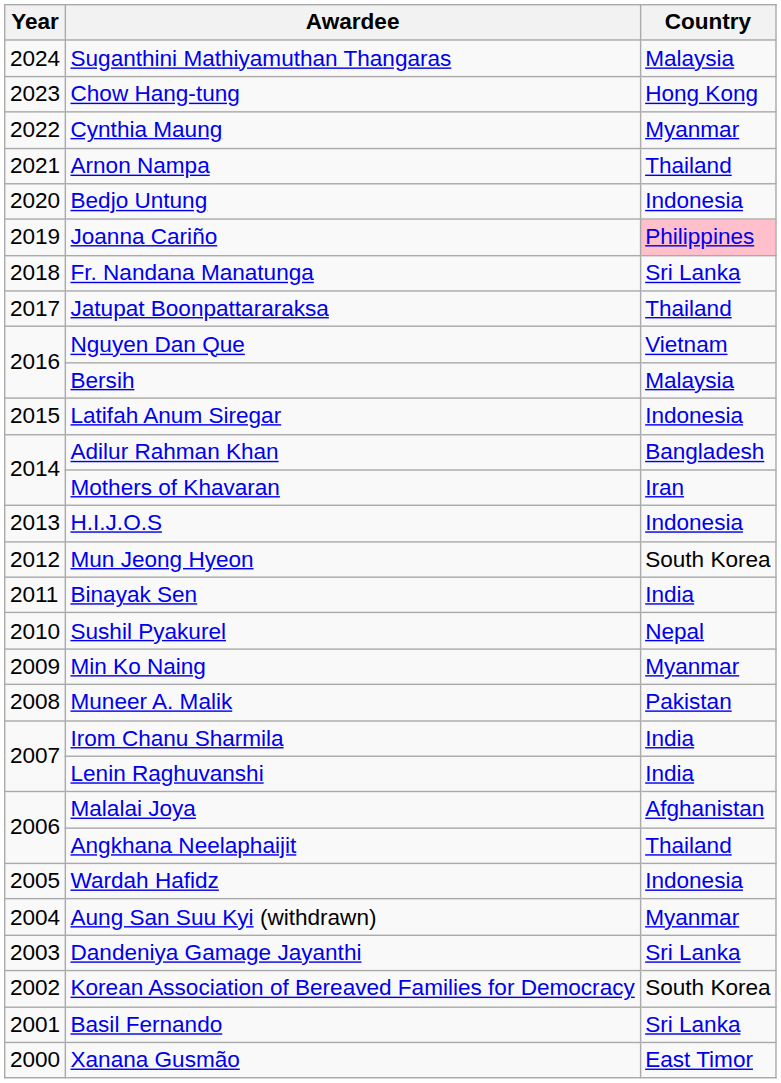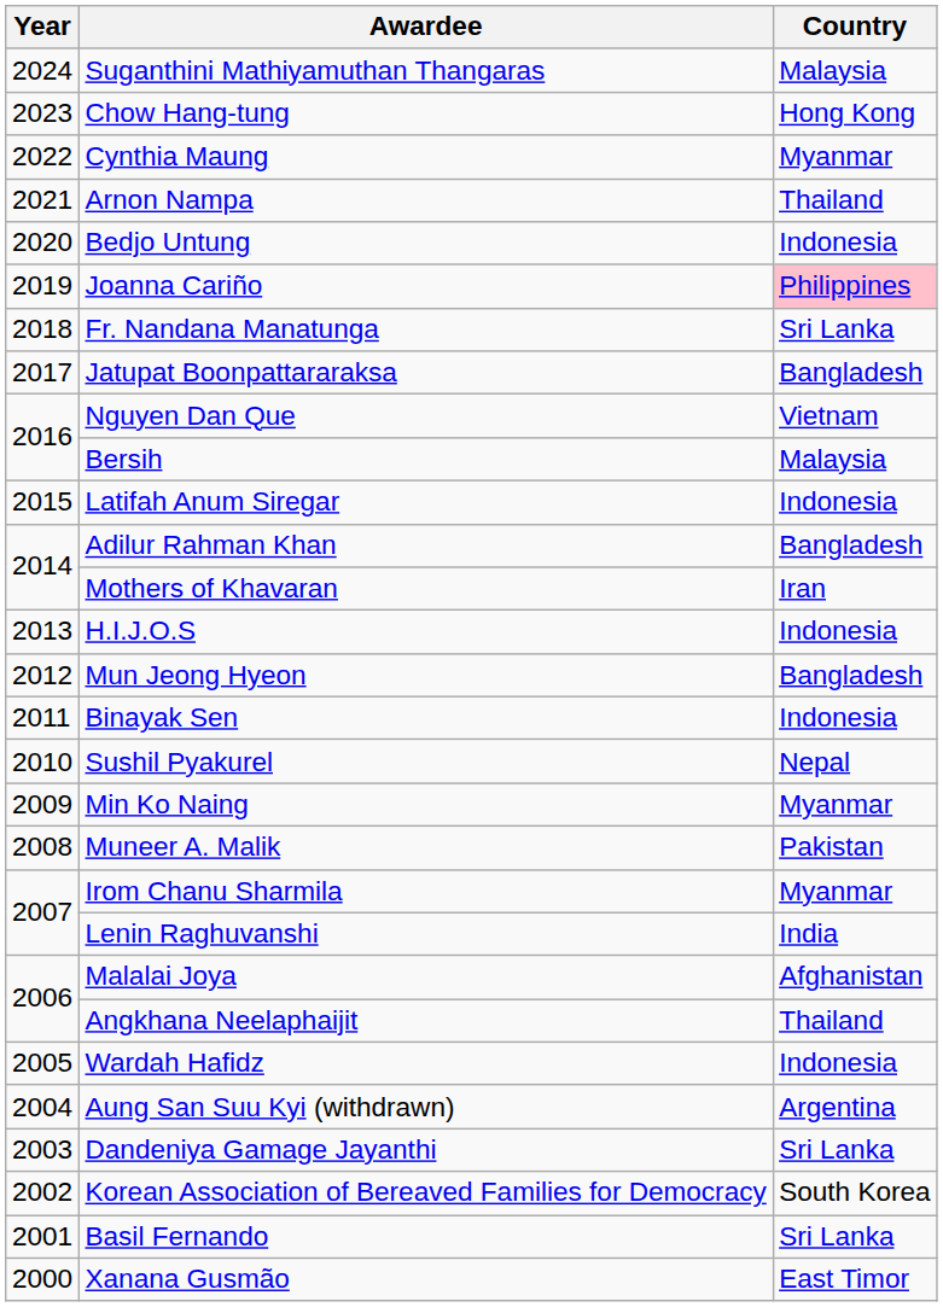 <table class="wikitable sortable">
 <tr>
 <th>Year</th>
 <th>Awardee</th>
 <th>Country</th>
 </tr>
 <tr>
 <td>2024</td>
 <td><a href='#'>Suganthini Mathiyamuthan Thangaras</a></td>
 <td><a href='#'>Malaysia</a></td>
 </tr>
 <tr>
 <td>2023</td>
 <td><a href='#'>Chow Hang-tung</a></td>
 <td><a href='#'>Hong Kong</a></td>
 </tr>
 <tr>
 <td>2022</td>
 <td><a href='#'>Cynthia Maung</a></td>
 <td><a href='#'>Myanmar</a></td>
 </tr>
 <tr>
 <td>2021</td>
 <td><a href='#'>Arnon Nampa</a></td>
 <td><a href='#'>Thailand</a></td>
 </tr>
 <tr>
 <td>2020</td>
 <td><a href='#'>Bedjo Untung</a></td>
 <td><a href='#'>Indonesia</a></td>
 </tr>
 <tr>
 <td>2019</td>
 <td><a href='#'>Joanna Cariño</a></td>
 <td style="background: pink;"><a href='#'>Philippines</a></td>
 </tr>
 <tr>
 <td>2018</td>
 <td><a href='#'>Fr. Nandana Manatunga</a></td>
 <td><a href='#'>Sri Lanka</a></td>
 </tr>
 <tr>
 <td>2017</td>
 <td><a href='#'>Jatupat Boonpattararaksa</a></td>
-<td><a href='#'>Thailand</a></td>
+<td><a href='#'>Bangladesh</a></td>
 </tr>
 <tr>
 <td rowspan="2">2016</td>
 <td><a href='#'>Nguyen Dan Que</a></td>
 <td><a href='#'>Vietnam</a></td>
 </tr>
 <tr>
 <td><a href='#'>Bersih</a></td>
 <td><a href='#'>Malaysia</a></td>
 </tr>
 <tr>
 <td>2015</td>
 <td><a href='#'>Latifah Anum Siregar</a></td>
 <td><a href='#'>Indonesia</a></td>
 </tr>
 <tr>
 <td rowspan="2">2014</td>
 <td><a href='#'>Adilur Rahman Khan</a></td>
 <td><a href='#'>Bangladesh</a></td>
 </tr>
 <tr>
 <td><a href='#'>Mothers of Khavaran</a></td>
 <td><a href='#'>Iran</a></td>
 </tr>
 <tr>
 <td>2013</td>
 <td><a href='#'>H.I.J.O.S</a></td>
 <td><a href='#'>Indonesia</a></td>
 </tr>
 <tr>
 <td>2012</td>
 <td><a href='#'>Mun Jeong Hyeon</a></td>
-<td>South Korea</td>
+<td><a href='#'>Bangladesh</a></td>
 </tr>
 <tr>
 <td>2011</td>
 <td><a href='#'>Binayak Sen</a></td>
-<td><a href='#'>India</a></td>
+<td><a href='#'>Indonesia</a></td>
 </tr>
 <tr>
 <td>2010</td>
 <td><a href='#'>Sushil Pyakurel</a></td>
 <td><a href='#'>Nepal</a></td>
 </tr>
 <tr>
 <td>2009</td>
 <td><a href='#'>Min Ko Naing</a></td>
 <td><a href='#'>Myanmar</a></td>
 </tr>
 <tr>
 <td>2008</td>
 <td><a href='#'>Muneer A. Malik</a></td>
 <td><a href='#'>Pakistan</a></td>
 </tr>
 <tr>
 <td rowspan="2">2007</td>
 <td><a href='#'>Irom Chanu Sharmila</a></td>
-<td><a href='#'>India</a></td>
+<td><a href='#'>Myanmar</a></td>
 </tr>
 <tr>
 <td><a href='#'>Lenin Raghuvanshi</a></td>
 <td><a href='#'>India</a></td>
 </tr>
 <tr>
 <td rowspan="2">2006</td>
 <td><a href='#'>Malalai Joya</a></td>
 <td><a href='#'>Afghanistan</a></td>
 </tr>
 <tr>
 <td><a href='#'>Angkhana Neelaphaijit</a></td>
 <td><a href='#'>Thailand</a></td>
 </tr>
 <tr>
 <td>2005</td>
 <td><a href='#'>Wardah Hafidz</a></td>
 <td><a href='#'>Indonesia</a></td>
 </tr>
 <tr>
 <td>2004</td>
 <td><a href='#'>Aung San Suu Kyi</a> (withdrawn)</td>
-<td><a href='#'>Myanmar</a></td>
+<td><a href='#'>Argentina</a></td>
 </tr>
 <tr>
 <td>2003</td>
 <td><a href='#'>Dandeniya Gamage Jayanthi</a></td>
 <td><a href='#'>Sri Lanka</a></td>
 </tr>
 <tr>
 <td>2002</td>
 <td><a href='#'>Korean Association of Bereaved Families for Democracy</a></td>
 <td>South Korea</td>
 </tr>
 <tr>
 <td>2001</td>
 <td><a href='#'>Basil Fernando</a></td>
 <td><a href='#'>Sri Lanka</a></td>
 </tr>
 <tr>
 <td>2000</td>
 <td><a href='#'>Xanana Gusmão</a></td>
 <td><a href='#'>East Timor</a></td>
 </tr>
 </table>
